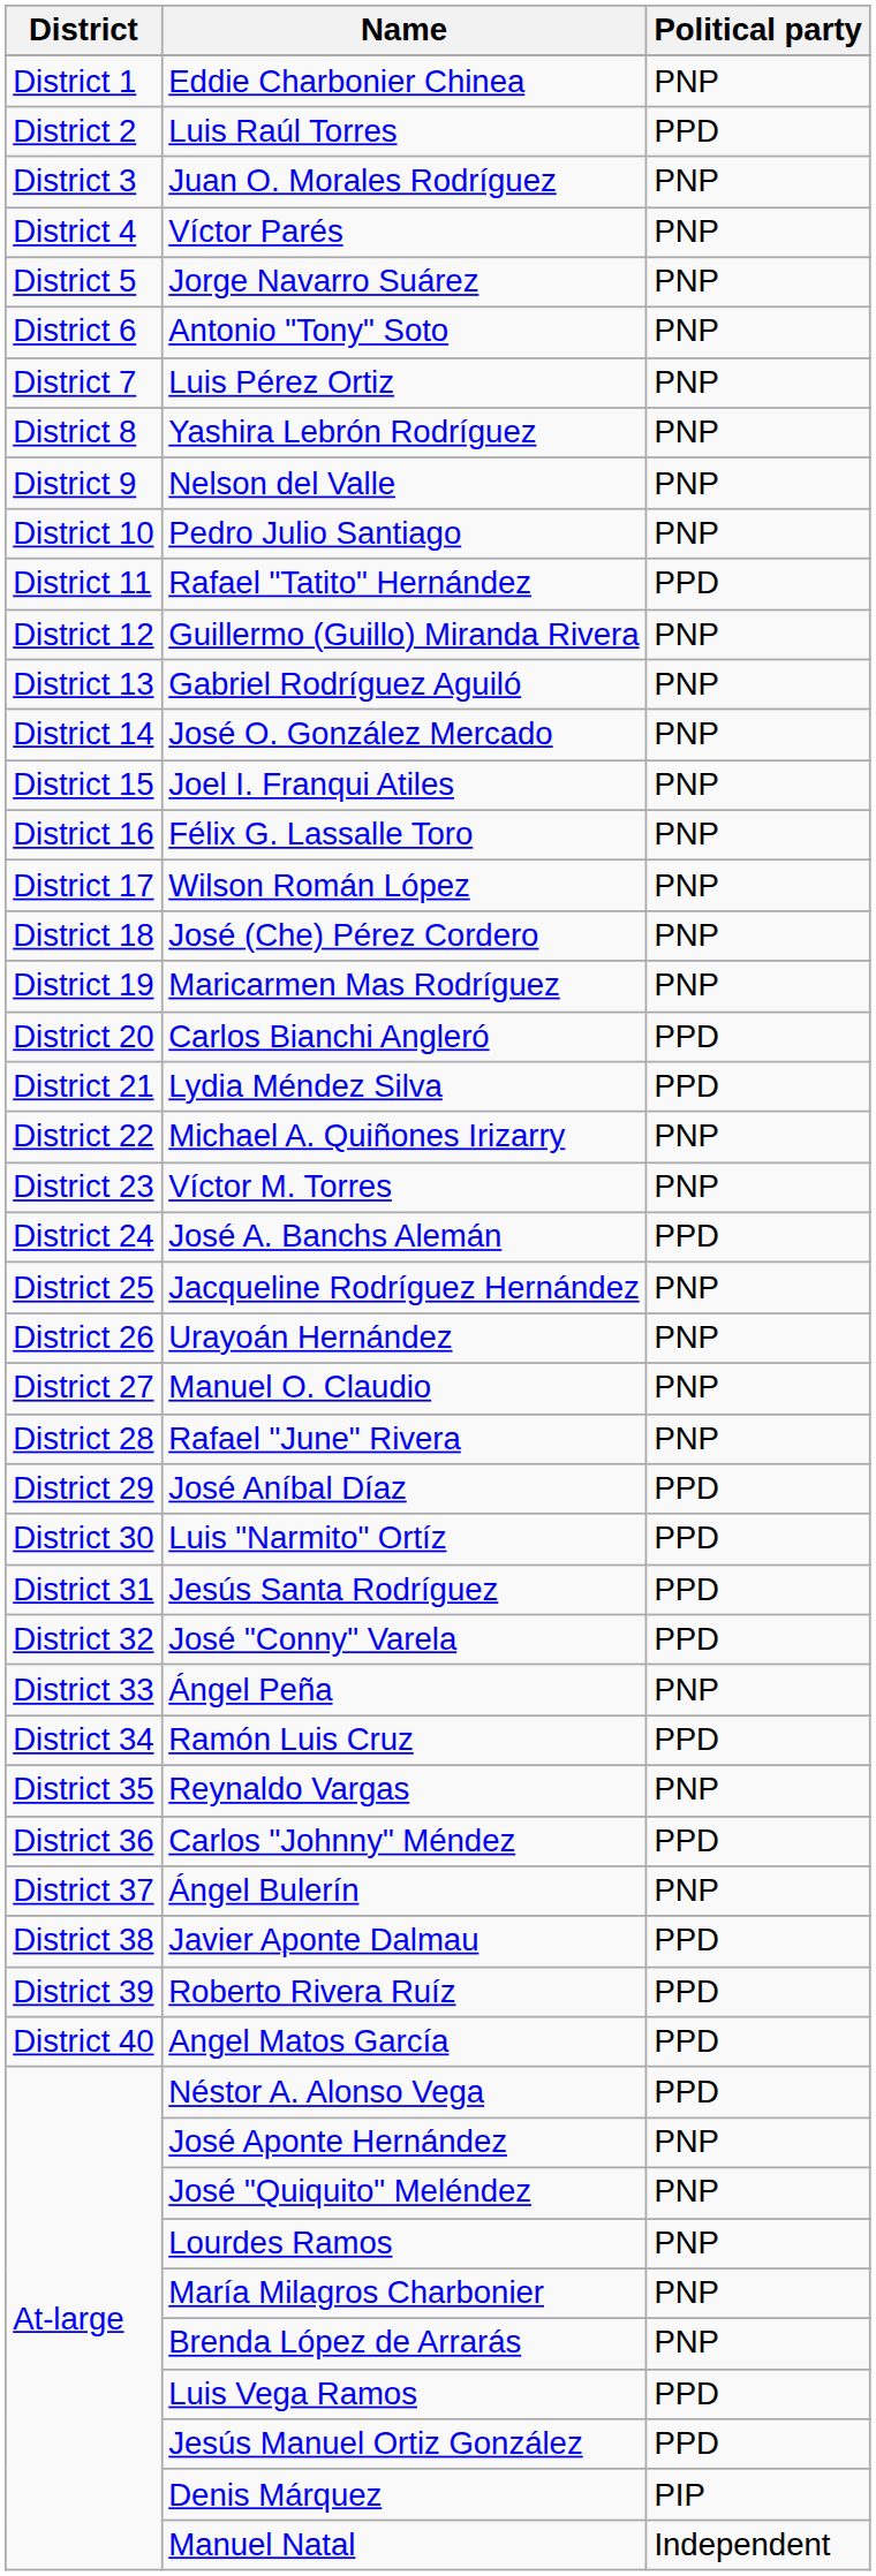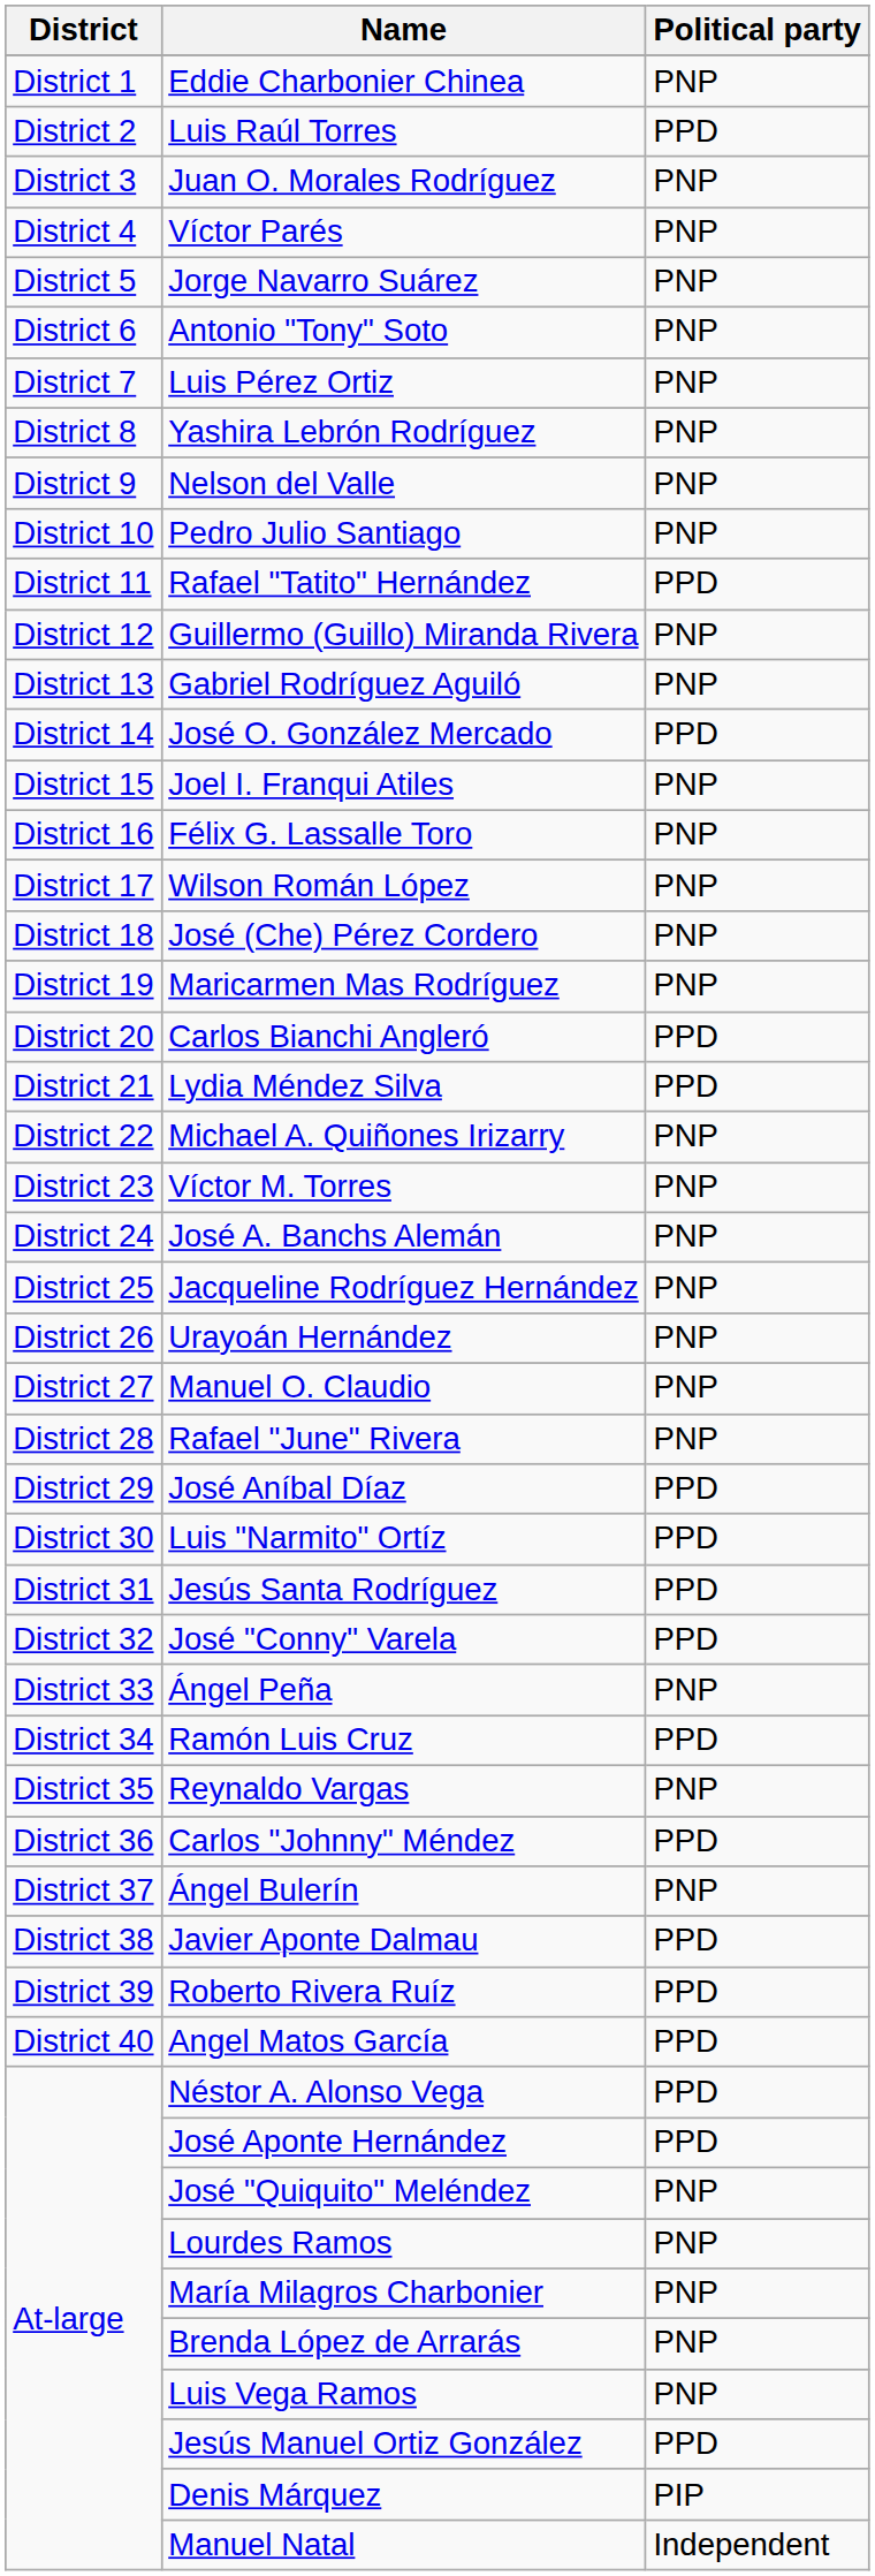 <table class="wikitable sortable">
 <tr>
 <th data-sort-type="number">District</th>
 <th>Name</th>
 <th>Political party</th>
 </tr>
 <tr>
 </tr>
 <tr>
 <td data-sort-value="1"><a href='#'>District 1</a></td>
 <td><a href='#'>Eddie Charbonier Chinea</a></td>
 <td>PNP</td>
 </tr>
 <tr>
 <td data-sort-value="2"><a href='#'>District 2</a></td>
 <td><a href='#'>Luis Raúl Torres</a></td>
 <td>PPD</td>
 </tr>
 <tr>
 <td data-sort-value="3"><a href='#'>District 3</a></td>
 <td><a href='#'>Juan O. Morales Rodríguez</a></td>
 <td>PNP</td>
 </tr>
 <tr>
 <td data-sort-value="4"><a href='#'>District 4</a></td>
 <td><a href='#'>Víctor Parés</a></td>
 <td>PNP</td>
 </tr>
 <tr>
 <td data-sort-value="5"><a href='#'>District 5</a></td>
 <td><a href='#'>Jorge Navarro Suárez</a></td>
 <td>PNP</td>
 </tr>
 <tr>
 <td data-sort-value="6"><a href='#'>District 6</a></td>
 <td><a href='#'>Antonio "Tony" Soto</a></td>
 <td>PNP</td>
 </tr>
 <tr>
 <td data-sort-value="7"><a href='#'>District 7</a></td>
 <td><a href='#'>Luis Pérez Ortiz</a></td>
 <td>PNP</td>
 </tr>
 <tr>
 <td data-sort-value="8"><a href='#'>District 8</a></td>
 <td><a href='#'>Yashira Lebrón Rodríguez</a></td>
 <td>PNP</td>
 </tr>
 <tr>
 <td data-sort-value="9"><a href='#'>District 9</a></td>
 <td><a href='#'>Nelson del Valle</a></td>
 <td>PNP</td>
 </tr>
 <tr>
 <td data-sort-value="10"><a href='#'>District 10</a></td>
 <td><a href='#'>Pedro Julio Santiago</a></td>
 <td>PNP</td>
 </tr>
 <tr>
 <td data-sort-value="11"><a href='#'>District 11</a></td>
 <td><a href='#'>Rafael "Tatito" Hernández</a></td>
 <td>PPD</td>
 </tr>
 <tr>
 <td data-sort-value="12"><a href='#'>District 12</a></td>
 <td><a href='#'>Guillermo (Guillo) Miranda Rivera</a></td>
 <td>PNP</td>
 </tr>
 <tr>
 <td data-sort-value="13"><a href='#'>District 13</a></td>
 <td><a href='#'>Gabriel Rodríguez Aguiló</a></td>
 <td>PNP</td>
 </tr>
 <tr>
 <td data-sort-value="14"><a href='#'>District 14</a></td>
 <td><a href='#'>José O. González Mercado</a></td>
-<td>PNP</td>
+<td>PPD</td>
 </tr>
 <tr>
 <td data-sort-value="15"><a href='#'>District 15</a></td>
 <td><a href='#'>Joel I. Franqui Atiles</a></td>
 <td>PNP</td>
 </tr>
 <tr>
 <td data-sort-value="16"><a href='#'>District 16</a></td>
 <td><a href='#'>Félix G. Lassalle Toro</a></td>
 <td>PNP</td>
 </tr>
 <tr>
 <td data-sort-value="17"><a href='#'>District 17</a></td>
 <td><a href='#'>Wilson Román López</a></td>
 <td>PNP</td>
 </tr>
 <tr>
 <td data-sort-value="18"><a href='#'>District 18</a></td>
 <td><a href='#'>José (Che) Pérez Cordero</a></td>
 <td>PNP</td>
 </tr>
 <tr>
 <td data-sort-value="19"><a href='#'>District 19</a></td>
 <td><a href='#'>Maricarmen Mas Rodríguez</a></td>
 <td>PNP</td>
 </tr>
 <tr>
 <td data-sort-value="20"><a href='#'>District 20</a></td>
 <td><a href='#'>Carlos Bianchi Angleró</a></td>
 <td>PPD</td>
 </tr>
 <tr>
 <td data-sort-value="21"><a href='#'>District 21</a></td>
 <td><a href='#'>Lydia Méndez Silva</a></td>
 <td>PPD</td>
 </tr>
 <tr>
 <td data-sort-value="22"><a href='#'>District 22</a></td>
 <td><a href='#'>Michael A. Quiñones Irizarry</a></td>
 <td>PNP</td>
 </tr>
 <tr>
 <td data-sort-value="23"><a href='#'>District 23</a></td>
 <td><a href='#'>Víctor M. Torres</a></td>
 <td>PNP</td>
 </tr>
 <tr>
 <td data-sort-value="24"><a href='#'>District 24</a></td>
 <td><a href='#'>José A. Banchs Alemán</a></td>
-<td>PPD</td>
+<td>PNP</td>
 </tr>
 <tr>
 <td data-sort-value="25"><a href='#'>District 25</a></td>
 <td><a href='#'>Jacqueline Rodríguez Hernández</a></td>
 <td>PNP</td>
 </tr>
 <tr>
 <td data-sort-value="26"><a href='#'>District 26</a></td>
 <td><a href='#'>Urayoán Hernández</a></td>
 <td>PNP</td>
 </tr>
 <tr>
 <td data-sort-value="27"><a href='#'>District 27</a></td>
 <td><a href='#'>Manuel O. Claudio</a></td>
 <td>PNP</td>
 </tr>
 <tr>
 <td data-sort-value="28"><a href='#'>District 28</a></td>
 <td><a href='#'>Rafael "June" Rivera</a></td>
 <td>PNP</td>
 </tr>
 <tr>
 <td data-sort-value="29"><a href='#'>District 29</a></td>
 <td><a href='#'>José Aníbal Díaz</a></td>
 <td>PPD</td>
 </tr>
 <tr>
 <td data-sort-value="30"><a href='#'>District 30</a></td>
 <td><a href='#'>Luis "Narmito" Ortíz</a></td>
 <td>PPD</td>
 </tr>
 <tr>
 <td data-sort-value="31"><a href='#'>District 31</a></td>
 <td><a href='#'>Jesús Santa Rodríguez</a></td>
 <td>PPD</td>
 </tr>
 <tr>
 <td data-sort-value="32"><a href='#'>District 32</a></td>
 <td><a href='#'>José "Conny" Varela</a></td>
 <td>PPD</td>
 </tr>
 <tr>
 <td data-sort-value="33"><a href='#'>District 33</a></td>
 <td><a href='#'>Ángel Peña</a></td>
 <td>PNP</td>
 </tr>
 <tr>
 <td data-sort-value="34"><a href='#'>District 34</a></td>
 <td><a href='#'>Ramón Luis Cruz</a></td>
 <td>PPD</td>
 </tr>
 <tr>
 <td data-sort-value="35"><a href='#'>District 35</a></td>
 <td><a href='#'>Reynaldo Vargas</a></td>
 <td>PNP</td>
 </tr>
 <tr>
 <td data-sort-value="36"><a href='#'>District 36</a></td>
 <td><a href='#'>Carlos "Johnny" Méndez</a></td>
 <td>PPD</td>
 </tr>
 <tr>
 <td data-sort-value="37"><a href='#'>District 37</a></td>
 <td><a href='#'>Ángel Bulerín</a></td>
 <td>PNP</td>
 </tr>
 <tr>
 <td data-sort-value="38"><a href='#'>District 38</a></td>
 <td><a href='#'>Javier Aponte Dalmau</a></td>
 <td>PPD</td>
 </tr>
 <tr>
 <td data-sort-value="39"><a href='#'>District 39</a></td>
 <td><a href='#'>Roberto Rivera Ruíz</a></td>
 <td>PPD</td>
 </tr>
 <tr>
 <td data-sort-value="40"><a href='#'>District 40</a></td>
 <td><a href='#'>Angel Matos García</a></td>
 <td>PPD</td>
 </tr>
 <tr>
 <td data-sort-value="0" rowspan=10><a href='#'>At-large</a></td>
 <td><a href='#'>Néstor A. Alonso Vega</a></td>
 <td>PPD</td>
 </tr>
 <tr>
 <td><a href='#'>José Aponte Hernández</a></td>
-<td>PNP</td>
+<td>PPD</td>
 </tr>
 <tr>
 <td><a href='#'>José "Quiquito" Meléndez</a></td>
 <td>PNP</td>
 </tr>
 <tr>
 <td><a href='#'>Lourdes Ramos</a></td>
 <td>PNP</td>
 </tr>
 <tr>
 <td><a href='#'>María Milagros Charbonier</a></td>
 <td>PNP</td>
 </tr>
 <tr>
 <td><a href='#'>Brenda López de Arrarás</a></td>
 <td>PNP</td>
 </tr>
 <tr>
 <td><a href='#'>Luis Vega Ramos</a></td>
-<td>PPD</td>
+<td>PNP</td>
 </tr>
 <tr>
 <td><a href='#'>Jesús Manuel Ortiz González</a></td>
 <td>PPD</td>
 </tr>
 <tr>
 <td><a href='#'>Denis Márquez</a></td>
 <td>PIP</td>
 </tr>
 <tr>
 <td data-sort-value="0"><a href='#'>Manuel Natal</a></td>
 <td>Independent</td>
 </tr>
 </table>
